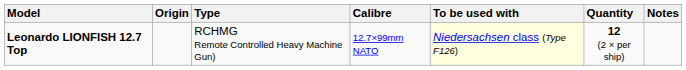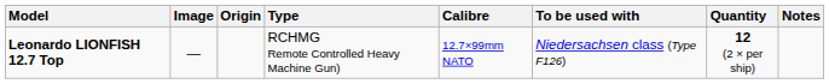 <table class="wikitable" style="font-size: 92%;">
 <tr>
 <th style="text-align: left">Model</th>
+<th style="text-align: left">Image</th>
 <th style="text-align: left">Origin</th>
 <th style="text-align: left">Type</th>
 <th style="text-align: left">Calibre</th>
 <th style="text-align: left">To be used with</th>
 <th style="text-align: left">Quantity</th>
 <th style="text-align: left">Notes</th>
 </tr>
 <tr>
 <td><strong>Leonardo LIONFISH 12.7 Top</strong></td>
+<td style="text-align: center">—</td>
 <td></td>
 <td>RCHMG<br><small>Remote Controlled Heavy Machine Gun)</small></td>
 <td><a href='#'><small>12.7×99mm NATO</small></a></td>
-<td style="background: lightyellow;"><a href='#'><em>Niedersachsen</em> class</a> <small>(<em>Type F126</em>)</small></td>
+<td><a href='#'><em>Niedersachsen</em> class</a> <small>(<em>Type F126</em>)</small></td>
 <td style="text-align: center"><strong>12</strong><br><small>(2 × per ship)</small></td>
 <td></td>
 </tr>
 </table>
